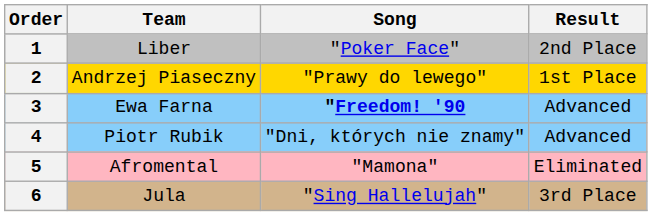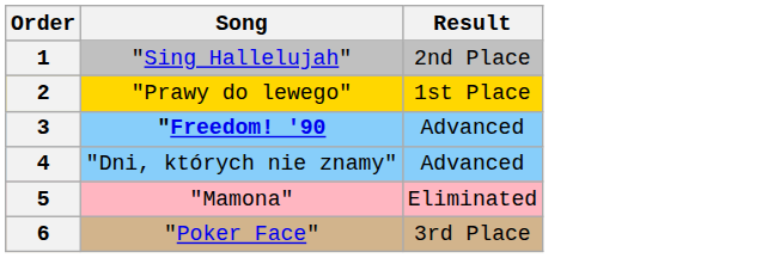 <table class="wikitable plainrowheaders sortable" style="text-align: center; width: auto;">
 <tr>
 <th scope="col">Order</th>
-<th scope="col">Team</th>
 <th scope="col">Song</th>
 <th scope="col">Result</th>
 </tr>
 <tr style="background:silver">
 <th scope="row">1</th>
-<td>Liber</td>
-<td>"<a href='#'>Poker Face</a>"</td>
+<td>"<a href='#'>Sing Hallelujah</a>"</td>
 <td>2nd Place</td>
 </tr>
 <tr style="background:gold">
 <th scope="row">2</th>
-<td>Andrzej Piaseczny</td>
 <td>"Prawy do lewego"</td>
 <td>1st Place</td>
 </tr>
 <tr style="background:lightskyblue">
 <th scope="row">3</th>
-<td>Ewa Farna</td>
 <td><strong>"<a href='#'>Freedom! '90</a></strong></td>
 <td>Advanced</td>
 </tr>
 <tr style="background: lightskyblue">
 <th scope="row">4</th>
-<td>Piotr Rubik</td>
 <td>"Dni, których nie znamy"</td>
 <td>Advanced</td>
 </tr>
 <tr style="background:lightpink">
 <th scope="row">5</th>
-<td>Afromental</td>
 <td>"Mamona"</td>
 <td>Eliminated</td>
 </tr>
 <tr style="background:tan">
 <th scope="row">6</th>
-<td>Jula</td>
-<td>"<a href='#'>Sing Hallelujah</a>"</td>
+<td>"<a href='#'>Poker Face</a>"</td>
 <td>3rd Place</td>
 </tr>
 </table>
